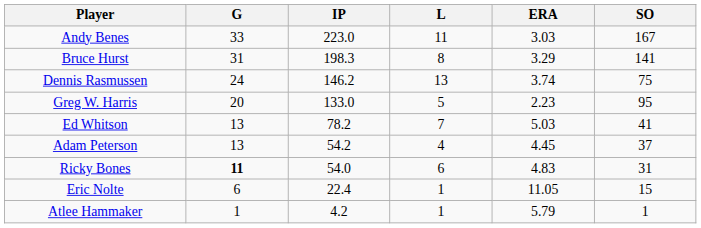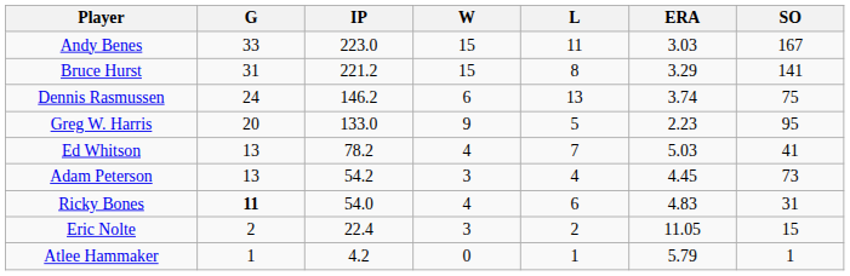 <table class="wikitable sortable">
 <tr>
 <th bgcolor="#DDDDFF" width="16%">Player</th>
 <th bgcolor="#DDDDFF" width="9%">G</th>
 <th bgcolor="#DDDDFF" width="9%">IP</th>
+<th bgcolor="#DDDDFF" width="9%">W</th>
 <th bgcolor="#DDDDFF" width="9%">L</th>
 <th bgcolor="#DDDDFF" width="9%">ERA</th>
 <th bgcolor="#DDDDFF" width="9%">SO</th>
 </tr>
 <tr align="center">
 <td><a href='#'>Andy Benes</a></td>
 <td>33</td>
 <td>223.0</td>
+<td>15</td>
 <td>11</td>
 <td>3.03</td>
 <td>167</td>
 </tr>
 <tr align=center>
 <td><a href='#'>Bruce Hurst</a></td>
 <td>31</td>
-<td>198.3</td>
+<td>221.2</td>
+<td>15</td>
 <td>8</td>
 <td>3.29</td>
 <td>141</td>
 </tr>
 <tr align=center>
 <td><a href='#'>Dennis Rasmussen</a></td>
 <td>24</td>
 <td>146.2</td>
+<td>6</td>
 <td>13</td>
 <td>3.74</td>
 <td>75</td>
 </tr>
 <tr align=center>
 <td><a href='#'>Greg W. Harris</a></td>
 <td>20</td>
 <td>133.0</td>
+<td>9</td>
 <td>5</td>
 <td>2.23</td>
 <td>95</td>
 </tr>
 <tr align=center>
 <td><a href='#'>Ed Whitson</a></td>
 <td>13</td>
 <td>78.2</td>
+<td>4</td>
 <td>7</td>
 <td>5.03</td>
 <td>41</td>
 </tr>
 <tr align=center>
 <td><a href='#'>Adam Peterson</a></td>
 <td>13</td>
 <td>54.2</td>
+<td>3</td>
 <td>4</td>
 <td>4.45</td>
-<td>37</td>
+<td>73</td>
 </tr>
 <tr align=center>
 <td><a href='#'>Ricky Bones</a></td>
 <td><strong>11</strong></td>
 <td>54.0</td>
+<td>4</td>
 <td>6</td>
 <td>4.83</td>
 <td>31</td>
 </tr>
 <tr align=center>
 <td><a href='#'>Eric Nolte</a></td>
-<td>6</td>
+<td>2</td>
 <td>22.4</td>
-<td>1</td>
+<td>3</td>
+<td>2</td>
 <td>11.05</td>
 <td>15</td>
 </tr>
 <tr align=center>
 <td><a href='#'>Atlee Hammaker</a></td>
 <td>1</td>
 <td>4.2</td>
+<td>0</td>
 <td>1</td>
 <td>5.79</td>
 <td>1</td>
 </tr>
 </table>
